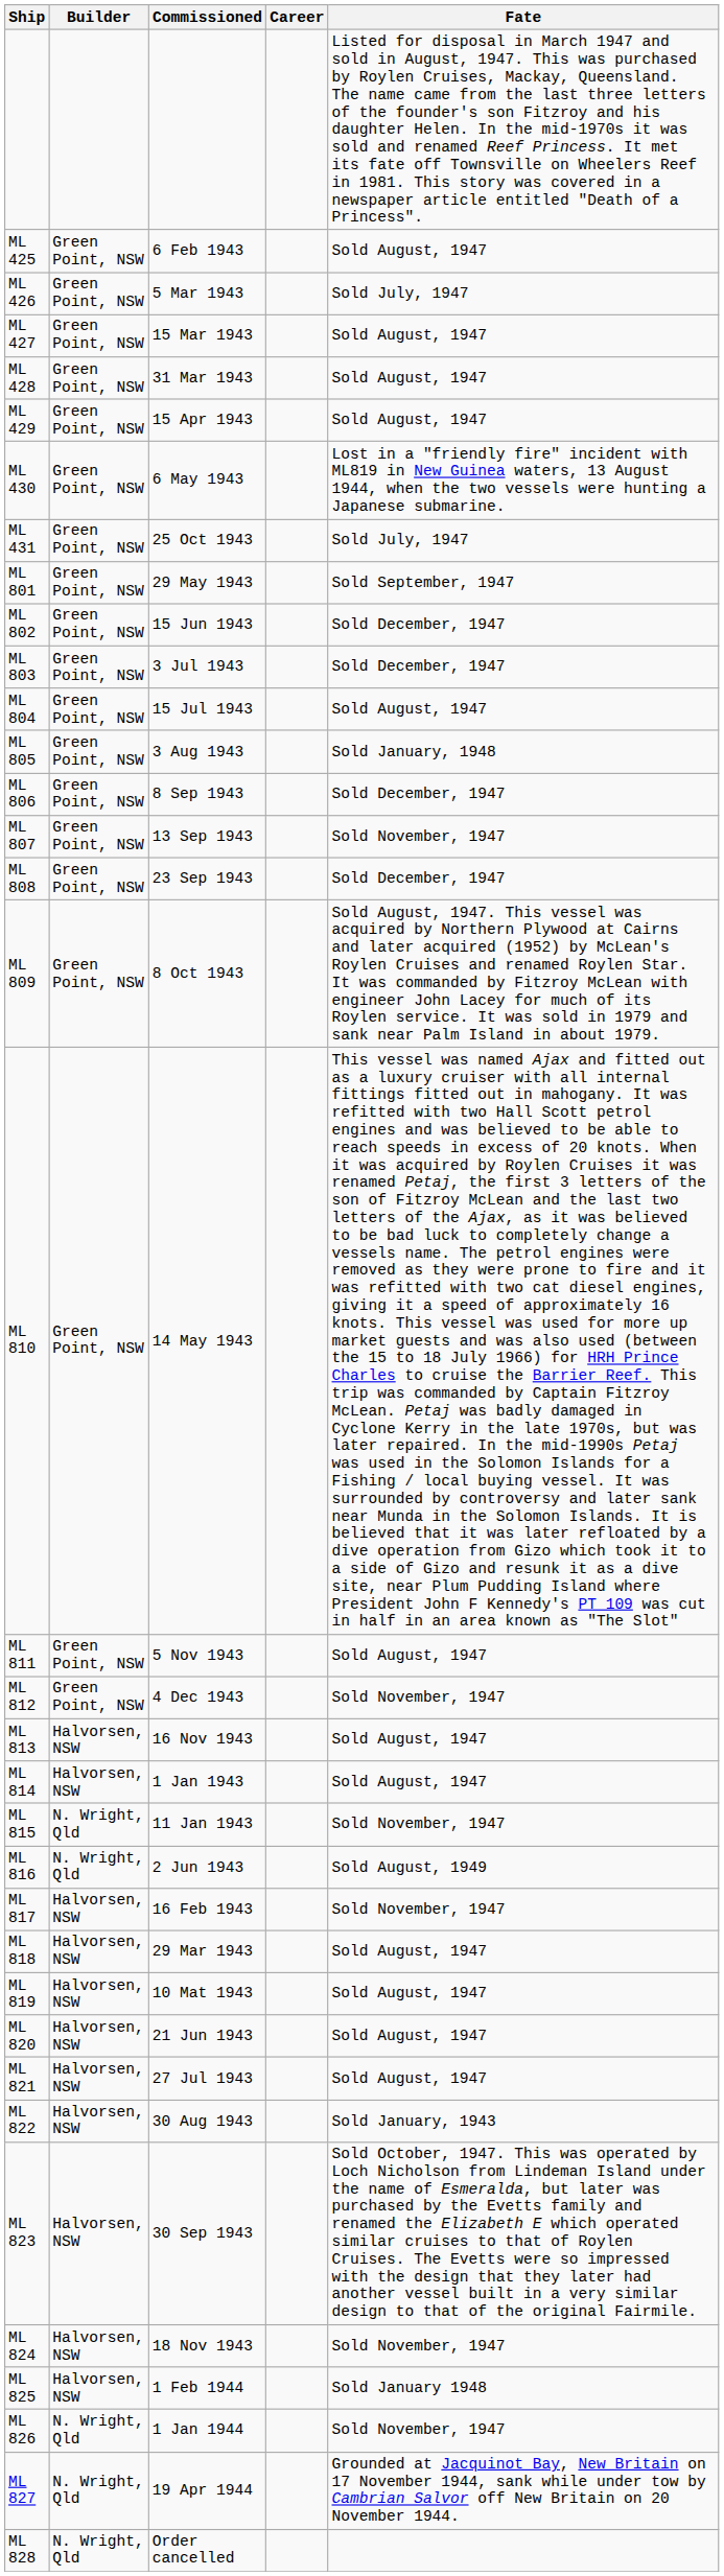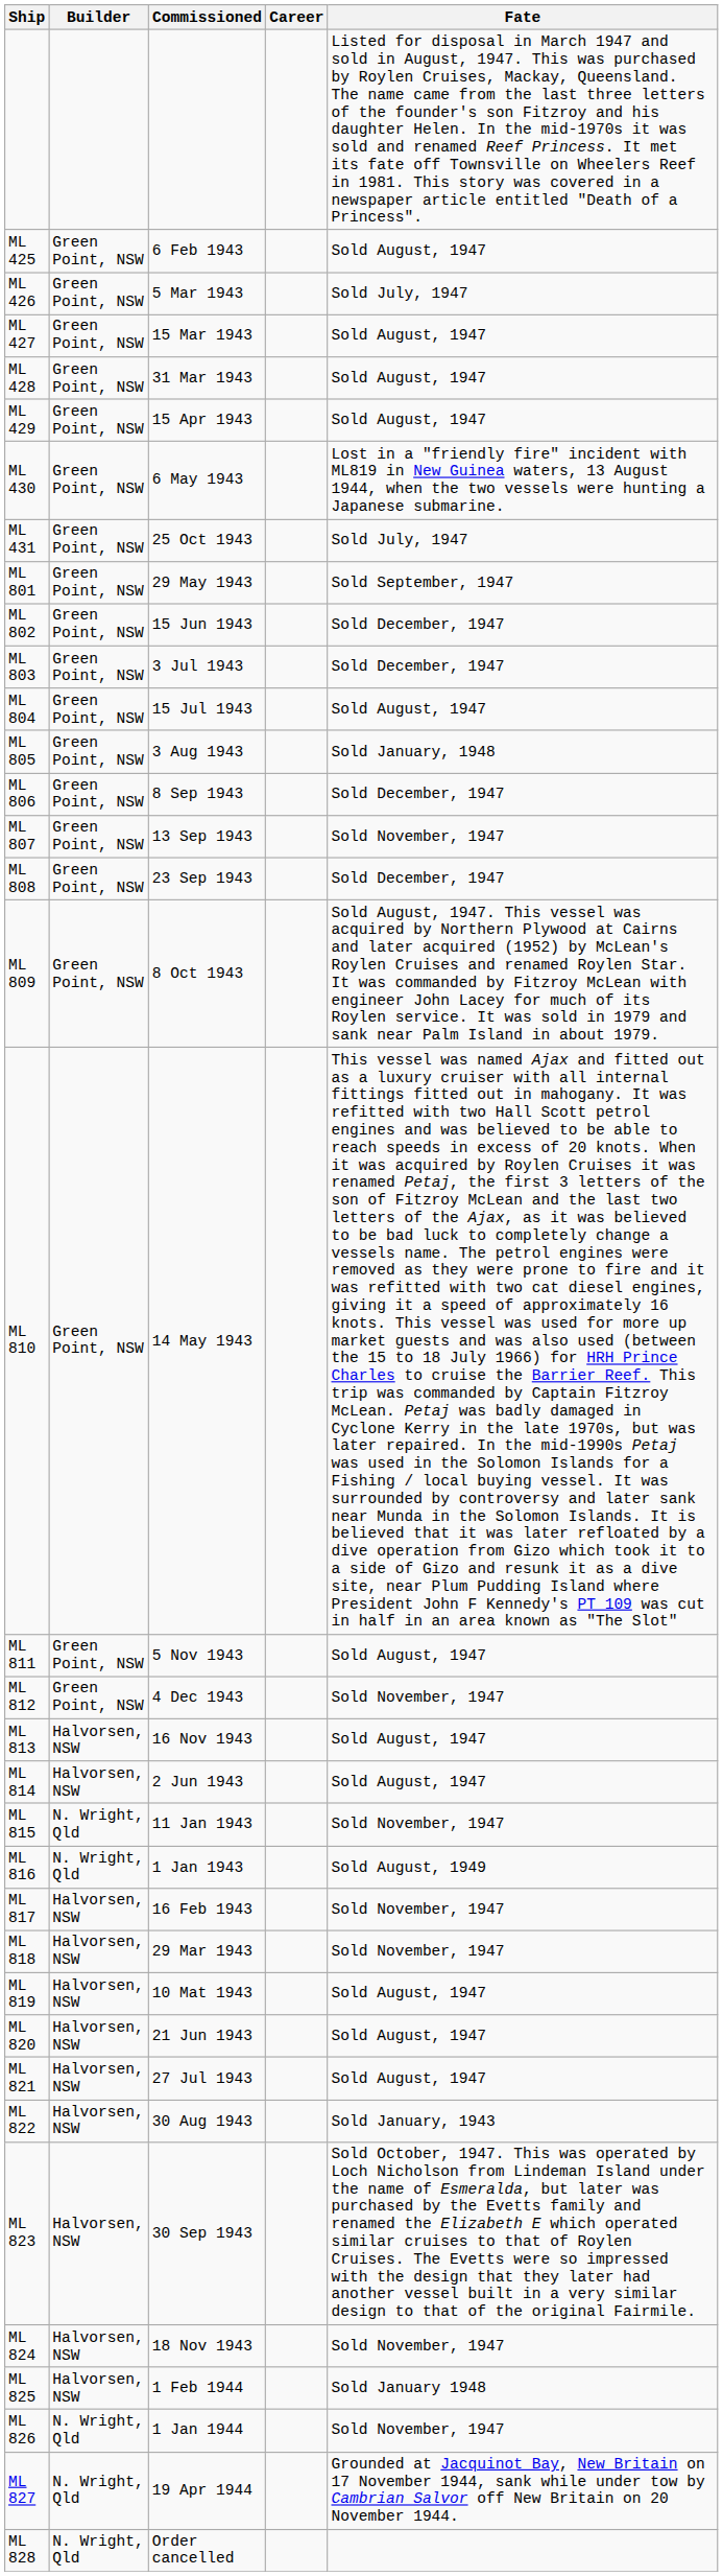 <table class="wikitable">
 <tr>
 <th>Ship</th>
 <th>Builder</th>
 <th>Commissioned</th>
 <th>Career</th>
 <th>Fate</th>
 </tr>
 <tr>
 <td></td>
 <td></td>
 <td></td>
 <td></td>
 <td>Listed for disposal in March 1947 and sold in August, 1947. This was purchased by Roylen Cruises, Mackay, Queensland. The name came from the last three letters of the founder's son Fitzroy and his daughter Helen. In the mid-1970s it was sold and renamed <em>Reef Princess</em>. It met its fate off Townsville on Wheelers Reef in 1981. This story was covered in a newspaper article entitled "Death of a Princess".</td>
 </tr>
 <tr>
 <td>ML 425</td>
 <td>Green Point, NSW</td>
 <td>6 Feb 1943</td>
 <td></td>
 <td>Sold August, 1947</td>
 </tr>
 <tr>
 <td>ML 426</td>
 <td>Green Point, NSW</td>
 <td>5 Mar 1943</td>
 <td></td>
 <td>Sold July, 1947</td>
 </tr>
 <tr>
 <td>ML 427</td>
 <td>Green Point, NSW</td>
 <td>15 Mar 1943</td>
 <td></td>
 <td>Sold August, 1947</td>
 </tr>
 <tr>
 <td>ML 428</td>
 <td>Green Point, NSW</td>
 <td>31 Mar 1943</td>
 <td></td>
 <td>Sold August, 1947</td>
 </tr>
 <tr>
 <td>ML 429</td>
 <td>Green Point, NSW</td>
 <td>15 Apr 1943</td>
 <td></td>
 <td>Sold August, 1947</td>
 </tr>
 <tr>
 <td>ML 430</td>
 <td>Green Point, NSW</td>
 <td>6 May 1943</td>
 <td></td>
 <td>Lost in a "friendly fire" incident with ML819 in <a href='#'>New Guinea</a> waters, 13 August 1944, when the two vessels were hunting a Japanese submarine.</td>
 </tr>
 <tr>
 <td>ML 431</td>
 <td>Green Point, NSW</td>
 <td>25 Oct 1943</td>
 <td></td>
 <td>Sold July, 1947</td>
 </tr>
 <tr>
 <td>ML 801</td>
 <td>Green Point, NSW</td>
 <td>29 May 1943</td>
 <td></td>
 <td>Sold September, 1947</td>
 </tr>
 <tr>
 <td>ML 802</td>
 <td>Green Point, NSW</td>
 <td>15 Jun 1943</td>
 <td></td>
 <td>Sold December, 1947</td>
 </tr>
 <tr>
 <td>ML 803</td>
 <td>Green Point, NSW</td>
 <td>3 Jul 1943</td>
 <td></td>
 <td>Sold December, 1947</td>
 </tr>
 <tr>
 <td>ML 804</td>
 <td>Green Point, NSW</td>
 <td>15 Jul 1943</td>
 <td></td>
 <td>Sold August, 1947</td>
 </tr>
 <tr>
 <td>ML 805</td>
 <td>Green Point, NSW</td>
 <td>3 Aug 1943</td>
 <td></td>
 <td>Sold January, 1948</td>
 </tr>
 <tr>
 <td>ML 806</td>
 <td>Green Point, NSW</td>
 <td>8 Sep 1943</td>
 <td></td>
 <td>Sold December, 1947</td>
 </tr>
 <tr>
 <td>ML 807</td>
 <td>Green Point, NSW</td>
 <td>13 Sep 1943</td>
 <td></td>
 <td>Sold November, 1947</td>
 </tr>
 <tr>
 <td>ML 808</td>
 <td>Green Point, NSW</td>
 <td>23 Sep 1943</td>
 <td></td>
 <td>Sold December, 1947</td>
 </tr>
 <tr>
 <td>ML 809</td>
 <td>Green Point, NSW</td>
 <td>8 Oct 1943</td>
 <td></td>
 <td>Sold August, 1947. This vessel was acquired by Northern Plywood at Cairns and later acquired (1952) by McLean's Roylen Cruises and renamed Roylen Star. It was commanded by Fitzroy McLean with engineer John Lacey for much of its Roylen service. It was sold in 1979 and sank near Palm Island in about 1979.</td>
 </tr>
 <tr>
 <td>ML 810</td>
 <td>Green Point, NSW</td>
 <td>14 May 1943</td>
 <td></td>
 <td>This vessel was named <em>Ajax</em> and fitted out as a luxury cruiser with all internal fittings fitted out in mahogany. It was refitted with two Hall Scott petrol engines and was believed to be able to reach speeds in excess of 20 knots. When it was acquired by Roylen Cruises it was renamed <em>Petaj</em>, the first 3 letters of the son of Fitzroy McLean and the last two letters of the <em>Ajax</em>, as it was believed to be bad luck to completely change a vessels name. The petrol engines were removed as they were prone to fire and it was refitted with two cat diesel engines, giving it a speed of approximately 16 knots. This vessel was used for more up market guests and was also used (between the 15 to 18 July 1966) for <a href='#'>HRH Prince Charles</a> to cruise the <a href='#'>Barrier Reef.</a> This trip was commanded by Captain Fitzroy McLean. <em>Petaj</em> was badly damaged in Cyclone Kerry in the late 1970s, but was later repaired. In the mid-1990s <em>Petaj</em> was used in the Solomon Islands for a Fishing / local buying vessel. It was surrounded by controversy and later sank near Munda in the Solomon Islands. It is believed that it was later refloated by a dive operation from Gizo which took it to a side of Gizo and resunk it as a dive site, near Plum Pudding Island where President John F Kennedy's <a href='#'>PT 109</a> was cut in half in an area known as "The Slot"</td>
 </tr>
 <tr>
 <td>ML 811</td>
 <td>Green Point, NSW</td>
 <td>5 Nov 1943</td>
 <td></td>
 <td>Sold August, 1947</td>
 </tr>
 <tr>
 <td>ML 812</td>
 <td>Green Point, NSW</td>
 <td>4 Dec 1943</td>
 <td></td>
 <td>Sold November, 1947</td>
 </tr>
 <tr>
 <td>ML 813</td>
 <td>Halvorsen, NSW</td>
 <td>16 Nov 1943</td>
 <td></td>
 <td>Sold August, 1947</td>
 </tr>
 <tr>
 <td>ML 814</td>
 <td>Halvorsen, NSW</td>
-<td>1 Jan 1943</td>
+<td>2 Jun 1943</td>
 <td></td>
 <td>Sold August, 1947</td>
 </tr>
 <tr>
 <td>ML 815</td>
 <td>N. Wright, Qld</td>
 <td>11 Jan 1943</td>
 <td></td>
 <td>Sold November, 1947</td>
 </tr>
 <tr>
 <td>ML 816</td>
 <td>N. Wright, Qld</td>
-<td>2 Jun 1943</td>
+<td>1 Jan 1943</td>
 <td></td>
 <td>Sold August, 1949</td>
 </tr>
 <tr>
 <td>ML 817</td>
 <td>Halvorsen, NSW</td>
 <td>16 Feb 1943</td>
 <td></td>
 <td>Sold November, 1947</td>
 </tr>
 <tr>
 <td>ML 818</td>
 <td>Halvorsen, NSW</td>
 <td>29 Mar 1943</td>
 <td></td>
-<td>Sold August, 1947</td>
+<td>Sold November, 1947</td>
 </tr>
 <tr>
 <td>ML 819</td>
 <td>Halvorsen, NSW</td>
 <td>10 Mat 1943</td>
 <td></td>
 <td>Sold August, 1947</td>
 </tr>
 <tr>
 <td>ML 820</td>
 <td>Halvorsen, NSW</td>
 <td>21 Jun 1943</td>
 <td></td>
 <td>Sold August, 1947</td>
 </tr>
 <tr>
 <td>ML 821</td>
 <td>Halvorsen, NSW</td>
 <td>27 Jul 1943</td>
 <td></td>
 <td>Sold August, 1947</td>
 </tr>
 <tr>
 <td>ML 822</td>
 <td>Halvorsen, NSW</td>
 <td>30 Aug 1943</td>
 <td></td>
 <td>Sold January, 1943</td>
 </tr>
 <tr>
 <td>ML 823</td>
 <td>Halvorsen, NSW</td>
 <td>30 Sep 1943</td>
 <td></td>
 <td>Sold October, 1947. This was operated by Loch Nicholson from Lindeman Island under the name of <em>Esmeralda</em>, but later was purchased by the Evetts family and renamed the <em>Elizabeth E</em> which operated similar cruises to that of Roylen Cruises. The Evetts were so impressed with the design that they later had another vessel built in a very similar design to that of the original Fairmile.</td>
 </tr>
 <tr>
 <td>ML 824</td>
 <td>Halvorsen, NSW</td>
 <td>18 Nov 1943</td>
 <td></td>
 <td>Sold November, 1947</td>
 </tr>
 <tr>
 <td>ML 825</td>
 <td>Halvorsen, NSW</td>
 <td>1 Feb 1944</td>
 <td></td>
 <td>Sold January 1948</td>
 </tr>
 <tr>
 <td>ML 826</td>
 <td>N. Wright, Qld</td>
 <td>1 Jan 1944</td>
 <td></td>
 <td>Sold November, 1947</td>
 </tr>
 <tr>
 <td><a href='#'>ML 827</a></td>
 <td>N. Wright, Qld</td>
 <td>19 Apr 1944</td>
 <td></td>
 <td>Grounded at <a href='#'>Jacquinot Bay</a>, <a href='#'>New Britain</a> on 17 November 1944, sank while under tow by <em><a href='#'>Cambrian Salvor</a></em> off New Britain on 20 November 1944.</td>
 </tr>
 <tr>
 <td>ML 828</td>
 <td>N. Wright, Qld</td>
 <td>Order cancelled</td>
 <td></td>
 <td></td>
 </tr>
 </table>
